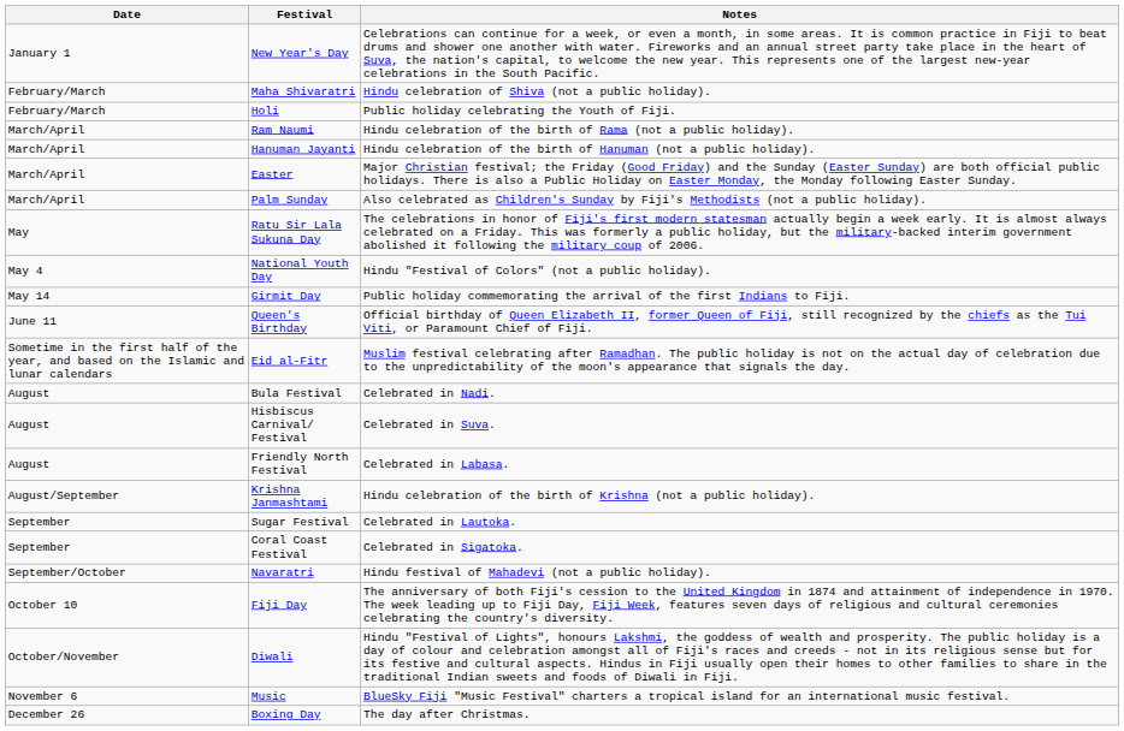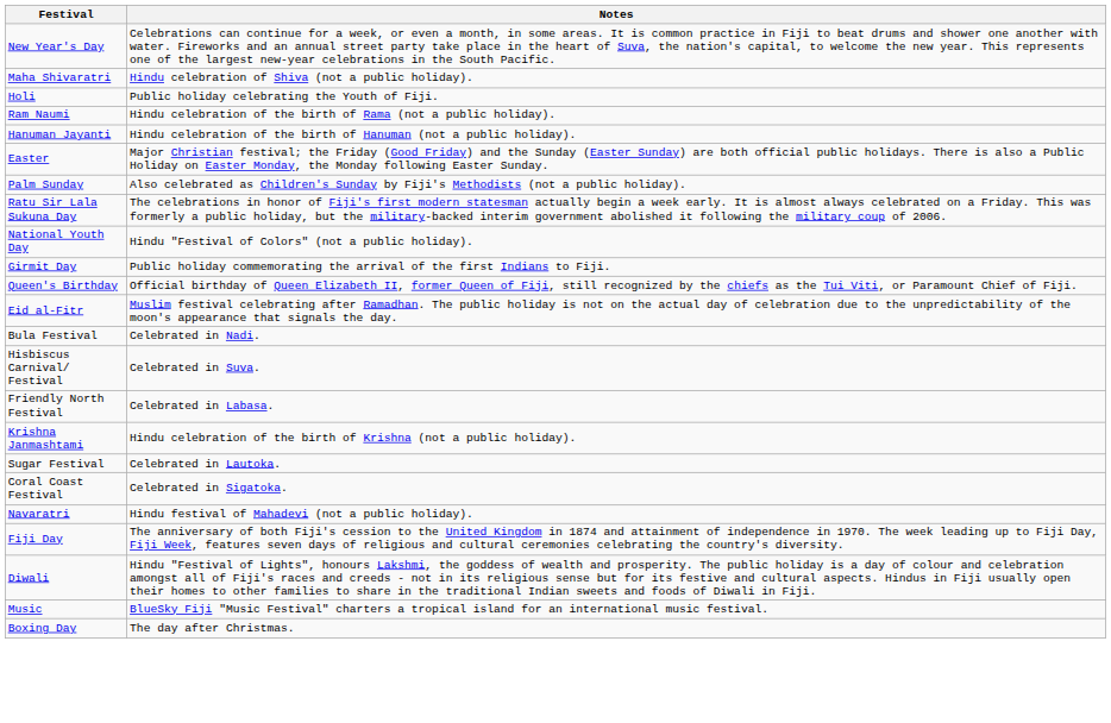 <table class="wikitable sortable">
 <tr>
-<th>Date</th>
 <th>Festival</th>
 <th>Notes</th>
 </tr>
 <tr>
-<td>January 1</td>
 <td><a href='#'>New Year's Day</a></td>
 <td>Celebrations can continue for a week, or even a month, in some areas. It is common practice in Fiji to beat drums and shower one another with water. Fireworks and an annual street party take place in the heart of <a href='#'>Suva</a>, the nation's capital, to welcome the new year. This represents one of the largest new-year celebrations in the South Pacific.</td>
 </tr>
 <tr>
-<td>February/March</td>
 <td><a href='#'>Maha Shivaratri</a></td>
 <td><a href='#'>Hindu</a> celebration of <a href='#'>Shiva</a> (not a public holiday).</td>
 </tr>
 <tr>
-<td>February/March</td>
 <td><a href='#'>Holi</a></td>
 <td>Public holiday celebrating the Youth of Fiji.</td>
 </tr>
 <tr>
-<td>March/April</td>
 <td><a href='#'>Ram Naumi</a></td>
 <td>Hindu celebration of the birth of <a href='#'>Rama</a> (not a public holiday).</td>
 </tr>
 <tr>
-<td>March/April</td>
 <td><a href='#'>Hanuman Jayanti</a></td>
 <td>Hindu celebration of the birth of <a href='#'>Hanuman</a> (not a public holiday).</td>
 </tr>
 <tr>
-<td>March/April</td>
 <td><a href='#'>Easter</a></td>
 <td>Major <a href='#'>Christian</a> festival; the Friday (<a href='#'>Good Friday</a>) and the Sunday (<a href='#'>Easter Sunday</a>) are both official public holidays. There is also a Public Holiday on <a href='#'>Easter Monday</a>, the Monday following Easter Sunday.</td>
 </tr>
 <tr>
-<td>March/April</td>
 <td><a href='#'>Palm Sunday</a></td>
 <td>Also celebrated as <a href='#'>Children's Sunday</a> by Fiji's <a href='#'>Methodists</a> (not a public holiday).</td>
 </tr>
 <tr>
-<td>May</td>
 <td><a href='#'>Ratu Sir Lala Sukuna Day</a></td>
 <td>The celebrations in honor of <a href='#'>Fiji's first modern statesman</a> actually begin a week early. It is almost always celebrated on a Friday. This was formerly a public holiday, but the <a href='#'>military</a>-backed interim government abolished it following the <a href='#'> military coup</a> of 2006.</td>
 </tr>
 <tr>
-<td>May 4</td>
 <td><a href='#'>National Youth Day</a></td>
 <td>Hindu "Festival of Colors" (not a public holiday).</td>
 </tr>
 <tr>
-<td>May 14</td>
 <td><a href='#'>Girmit Day</a></td>
 <td>Public holiday commemorating the arrival of the first <a href='#'>Indians</a> to Fiji.</td>
 </tr>
 <tr>
-<td>June 11</td>
 <td><a href='#'>Queen's Birthday</a></td>
 <td>Official birthday of <a href='#'>Queen Elizabeth II</a>, <a href='#'>former Queen of Fiji</a>, still recognized by the <a href='#'> chiefs</a> as the <a href='#'>Tui Viti</a>, or Paramount Chief of Fiji.</td>
 </tr>
 <tr>
-<td>Sometime in the first half of the year, and based on the Islamic and lunar calendars</td>
 <td><a href='#'>Eid al-Fitr</a></td>
 <td><a href='#'>Muslim</a> festival celebrating after <a href='#'>Ramadhan</a>. The public holiday is not on the actual day of celebration due to the unpredictability of the moon's appearance that signals the day.</td>
 </tr>
 <tr>
-<td>August</td>
 <td>Bula Festival</td>
 <td>Celebrated in <a href='#'>Nadi</a>.</td>
 </tr>
 <tr>
-<td>August</td>
 <td>Hisbiscus Carnival/ Festival</td>
 <td>Celebrated in <a href='#'>Suva</a>.</td>
 </tr>
 <tr>
-<td>August</td>
 <td>Friendly North Festival</td>
 <td>Celebrated in <a href='#'>Labasa</a>.</td>
 </tr>
 <tr>
-<td>August/September</td>
 <td><a href='#'>Krishna Janmashtami</a></td>
 <td>Hindu celebration of the birth of <a href='#'>Krishna</a> (not a public holiday).</td>
 </tr>
 <tr>
-<td>September</td>
 <td>Sugar Festival</td>
 <td>Celebrated in <a href='#'>Lautoka</a>.</td>
 </tr>
 <tr>
-<td>September</td>
 <td>Coral Coast Festival</td>
 <td>Celebrated in <a href='#'>Sigatoka</a>.</td>
 </tr>
 <tr>
-<td>September/October</td>
 <td><a href='#'>Navaratri</a></td>
 <td>Hindu festival of <a href='#'>Mahadevi</a> (not a public holiday).</td>
 </tr>
 <tr>
-<td>October 10</td>
 <td><a href='#'>Fiji Day</a></td>
 <td>The anniversary of both Fiji's cession to the <a href='#'>United Kingdom</a> in 1874 and attainment of independence in 1970.  The week leading up to Fiji Day,  <a href='#'>Fiji Week</a>, features seven days of religious and cultural ceremonies celebrating the country's diversity.</td>
 </tr>
 <tr>
-<td>October/November</td>
 <td><a href='#'>Diwali</a></td>
 <td>Hindu "Festival of Lights", honours <a href='#'>Lakshmi</a>, the goddess of wealth and prosperity. The public holiday is a day of colour and celebration amongst all of Fiji's races and creeds - not in its religious sense but for its festive and cultural aspects. Hindus in Fiji usually open their homes to other families to share in the traditional Indian sweets and foods of Diwali in Fiji.</td>
 </tr>
 <tr>
-<td>November 6</td>
 <td><a href='#'>Music</a></td>
 <td><a href='#'>BlueSky Fiji</a> "Music Festival" charters a tropical island for an international music festival.</td>
 </tr>
 <tr>
-<td>December 26</td>
 <td><a href='#'>Boxing Day</a></td>
 <td>The day after Christmas.</td>
 </tr>
 </table>
